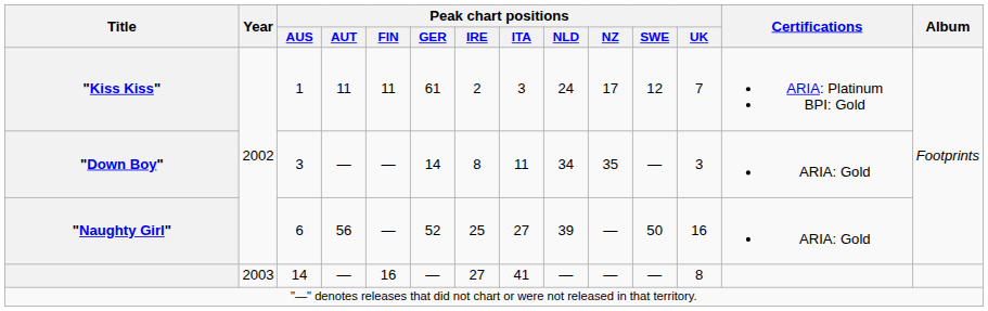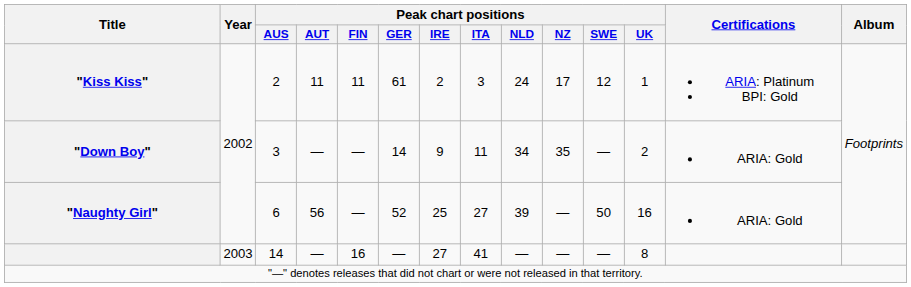 <table class="wikitable plainrowheaders" style="text-align:center;" border="1">
 <tr>
 <th scope="col" rowspan="2" style="width:16em;">Title</th>
 <th scope="col" rowspan="2">Year</th>
 <th scope="col" colspan="10">Peak chart positions</th>
 <th scope="col" rowspan="2" style="width:13em;"><a href='#'>Certifications</a></th>
 <th scope="col" rowspan="2">Album</th>
 </tr>
 <tr>
 <th scope="col" style="width:3em;font-size:90%;"><a href='#'>AUS</a><br></th>
 <th scope="col" style="width:3em;font-size:90%;"><a href='#'>AUT</a><br></th>
 <th scope="col" style="width:3em;font-size:90%;"><a href='#'>FIN</a><br></th>
 <th scope="col" style="width:3em;font-size:90%;"><a href='#'>GER</a><br></th>
 <th scope="col" style="width:3em;font-size:90%;"><a href='#'>IRE</a><br></th>
 <th scope="col" style="width:3em;font-size:90%;"><a href='#'>ITA</a><br></th>
 <th scope="col" style="width:3em;font-size:90%;"><a href='#'>NLD</a><br></th>
 <th scope="col" style="width:3em;font-size:90%;"><a href='#'>NZ</a><br></th>
 <th scope="col" style="width:3em;font-size:90%;"><a href='#'>SWE</a><br></th>
 <th scope="col" style="width:3em;font-size:90%;"><a href='#'>UK</a><br></th>
 </tr>
 <tr>
 <th scope="row">"<a href='#'>Kiss Kiss</a>"</th>
 <td rowspan="3">2002</td>
-<td>1</td>
+<td>2</td>
 <td>11</td>
 <td>11</td>
 <td>61</td>
 <td>2</td>
 <td>3</td>
 <td>24</td>
 <td>17</td>
 <td>12</td>
-<td>7</td>
+<td>1</td>
 <td><br><ul><li><a href='#'>ARIA</a>: Platinum</li><li>BPI: Gold</li></ul></td>
 <td rowspan="3"><em>Footprints</em></td>
 </tr>
 <tr>
 <th scope="row">"<a href='#'>Down Boy</a>"</th>
 <td>3</td>
 <td>—</td>
 <td>—</td>
 <td>14</td>
-<td>8</td>
+<td>9</td>
 <td>11</td>
 <td>34</td>
 <td>35</td>
 <td>—</td>
-<td>3</td>
+<td>2</td>
 <td><br><ul><li>ARIA: Gold</li></ul></td>
 </tr>
 <tr>
 <th scope="row">"<a href='#'>Naughty Girl</a>"</th>
 <td>6</td>
 <td>56</td>
 <td>—</td>
 <td>52</td>
 <td>25</td>
 <td>27</td>
 <td>39</td>
 <td>—</td>
 <td>50</td>
 <td>16</td>
 <td><br><ul><li>ARIA: Gold</li></ul></td>
 </tr>
 <tr>
 <th scope="row"></th>
 <td>2003</td>
 <td>14</td>
 <td>—</td>
 <td>16</td>
 <td>—</td>
 <td>27</td>
 <td>41</td>
 <td>—</td>
 <td>—</td>
 <td>—</td>
 <td>8</td>
 <td></td>
 <td></td>
 </tr>
 <tr>
 <td align="center" colspan="15" style="font-size:85%">"—" denotes releases that did not chart or were not released in that territory.</td>
 </tr>
 </table>
